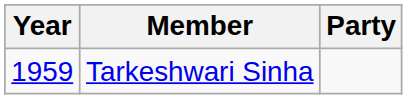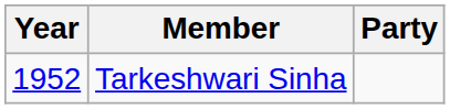 <table class="wikitable">
 <tr>
 <th>Year</th>
 <th>Member</th>
 <th colspan="2">Party</th>
 </tr>
 <tr>
-<td><a href='#'>1959</a></td>
+<td><a href='#'>1952</a></td>
 <td><a href='#'>Tarkeshwari Sinha</a></td>
 <td></td>
 </tr>
 </table>
